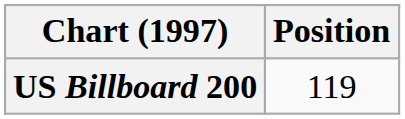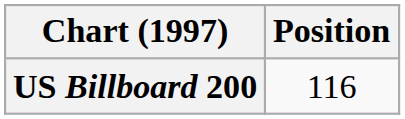 <table class="wikitable plainrowheaders" style="text-align:center">
 <tr>
 <th scope="col">Chart (1997)</th>
 <th scope="col">Position</th>
 </tr>
 <tr>
 <th scope="row">US <em>Billboard</em> 200</th>
-<td>119</td>
+<td>116</td>
 </tr>
 </table>
